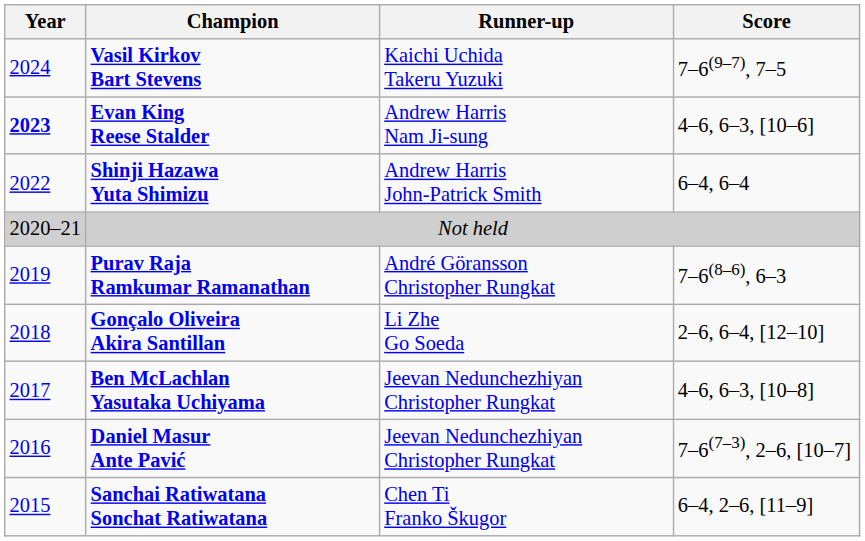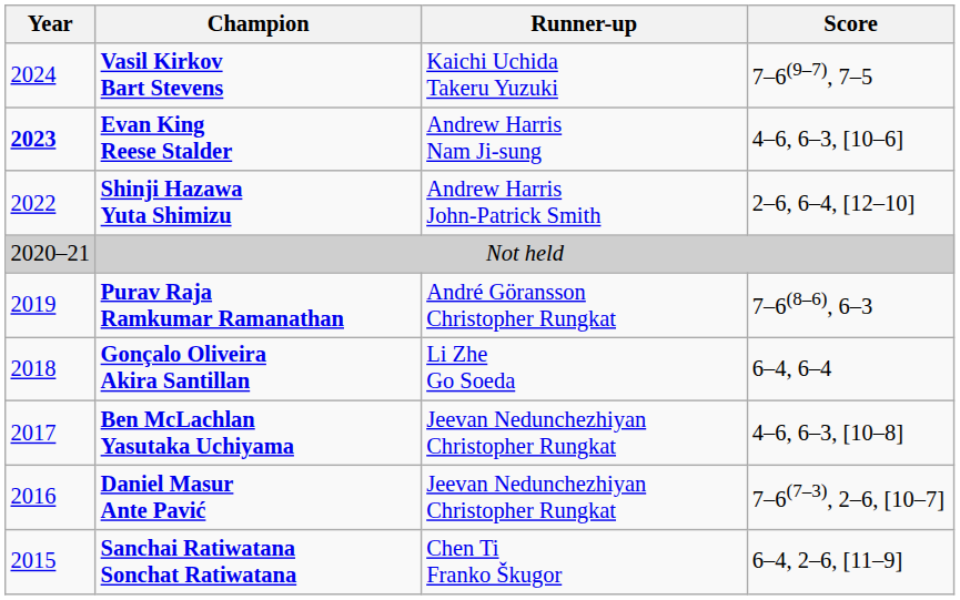 <table class="wikitable" style="font-size:90%">
 <tr>
 <th>Year</th>
 <th width="200">Champion</th>
 <th width="200">Runner-up</th>
 <th width="125">Score</th>
 </tr>
 <tr>
 <td><a href='#'>2024</a></td>
 <td> <strong><a href='#'>Vasil Kirkov</a></strong> <br>  <strong><a href='#'>Bart Stevens</a></strong></td>
 <td> <a href='#'>Kaichi Uchida</a> <br>  <a href='#'>Takeru Yuzuki</a></td>
 <td>7–6<sup>(9–7)</sup>, 7–5</td>
 </tr>
 <tr>
 <td><strong><a href='#'>2023</a></strong></td>
 <td> <strong><a href='#'>Evan King</a></strong> <br>  <strong><a href='#'>Reese Stalder</a></strong></td>
 <td> <a href='#'>Andrew Harris</a> <br>  <a href='#'>Nam Ji-sung</a></td>
 <td>4–6, 6–3, [10–6]</td>
 </tr>
 <tr>
 <td><a href='#'>2022</a></td>
 <td> <strong><a href='#'>Shinji Hazawa</a></strong> <br>  <strong><a href='#'>Yuta Shimizu</a></strong></td>
 <td> <a href='#'>Andrew Harris</a> <br>  <a href='#'>John-Patrick Smith</a></td>
-<td>6–4, 6–4</td>
+<td>2–6, 6–4, [12–10]</td>
 </tr>
 <tr>
 <td style="background:#cfcfcf">2020–21</td>
 <td colspan=3 align=center style="background:#cfcfcf"><em>Not held</em></td>
 </tr>
 <tr>
 <td><a href='#'>2019</a></td>
 <td> <strong><a href='#'>Purav Raja</a></strong> <br>  <strong><a href='#'>Ramkumar Ramanathan</a></strong></td>
 <td> <a href='#'>André Göransson</a> <br>  <a href='#'>Christopher Rungkat</a></td>
 <td>7–6<sup>(8–6)</sup>, 6–3</td>
 </tr>
 <tr>
 <td><a href='#'>2018</a></td>
 <td> <strong><a href='#'>Gonçalo Oliveira</a></strong> <br>  <strong><a href='#'>Akira Santillan</a></strong></td>
 <td> <a href='#'>Li Zhe</a> <br>  <a href='#'>Go Soeda</a></td>
-<td>2–6, 6–4, [12–10]</td>
+<td>6–4, 6–4</td>
 </tr>
 <tr>
 <td><a href='#'>2017</a></td>
 <td> <strong><a href='#'>Ben McLachlan</a></strong> <br>  <strong><a href='#'>Yasutaka Uchiyama</a></strong></td>
 <td> <a href='#'>Jeevan Nedunchezhiyan</a> <br>  <a href='#'>Christopher Rungkat</a></td>
 <td>4–6, 6–3, [10–8]</td>
 </tr>
 <tr>
 <td><a href='#'>2016</a></td>
 <td> <strong><a href='#'>Daniel Masur</a></strong> <br>  <strong><a href='#'>Ante Pavić</a></strong></td>
 <td> <a href='#'>Jeevan Nedunchezhiyan</a> <br>  <a href='#'>Christopher Rungkat</a></td>
 <td>7–6<sup>(7–3)</sup>, 2–6, [10–7]</td>
 </tr>
 <tr>
 <td><a href='#'>2015</a></td>
 <td> <strong><a href='#'>Sanchai Ratiwatana</a></strong> <br>  <strong><a href='#'>Sonchat Ratiwatana</a></strong></td>
 <td> <a href='#'>Chen Ti</a> <br>  <a href='#'>Franko Škugor</a></td>
 <td>6–4, 2–6, [11–9]</td>
 </tr>
 </table>
